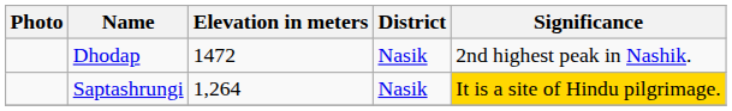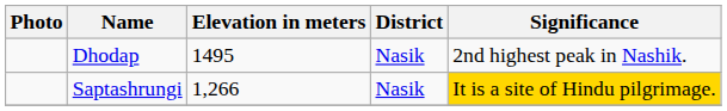 <table class="wikitable sortable">
 <tr>
 <th>Photo</th>
 <th>Name</th>
 <th>Elevation in meters</th>
 <th>District</th>
 <th>Significance</th>
 </tr>
 <tr>
 <td></td>
 <td><a href='#'>Dhodap</a></td>
-<td>1472</td>
+<td>1495</td>
 <td><a href='#'>Nasik</a></td>
 <td>2nd highest peak in <a href='#'>Nashik</a>.</td>
 </tr>
 <tr>
 <td></td>
 <td><a href='#'>Saptashrungi</a></td>
-<td>1,264</td>
+<td>1,266</td>
 <td><a href='#'>Nasik</a></td>
 <td style="background: gold;">It is a site of Hindu pilgrimage.</td>
 </tr>
 <tr>
 </tr>
 </table>
